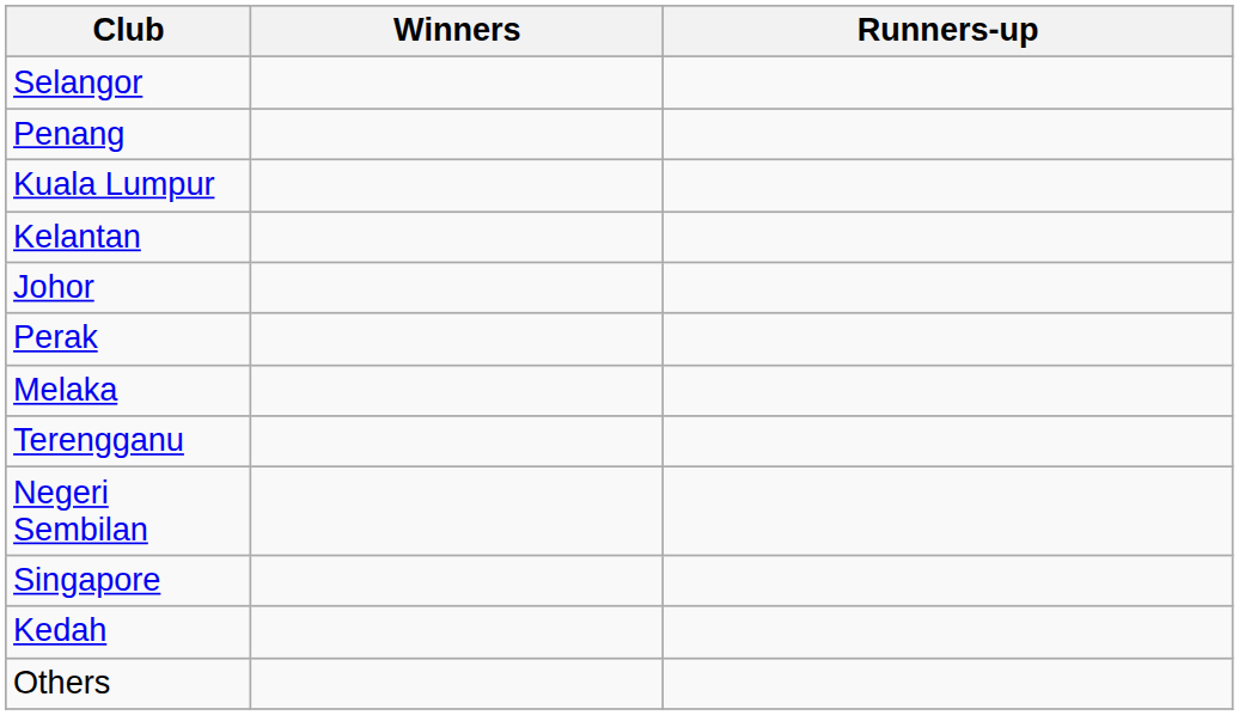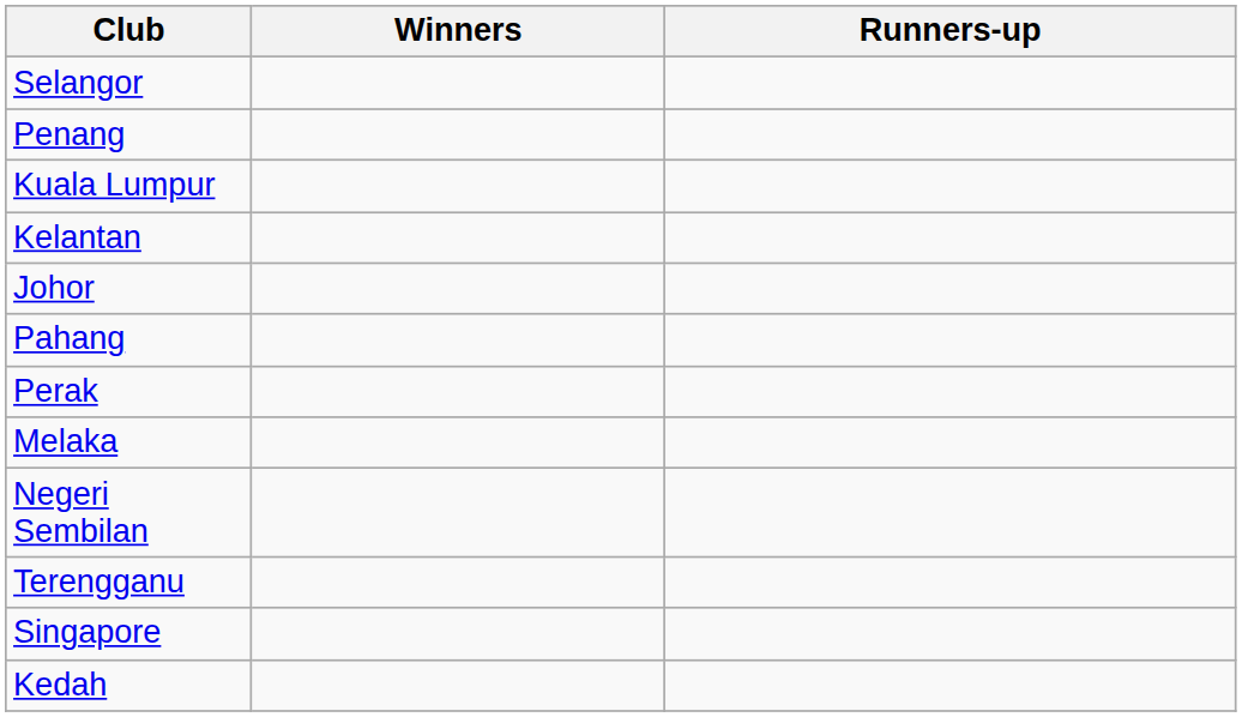 <table class="wikitable">
 <tr>
 <th style="width:20%;">Club</th>
 <th>Winners</th>
 <th>Runners-up</th>
 </tr>
 <tr>
 <td> <a href='#'>Selangor</a></td>
 <td></td>
 <td></td>
 </tr>
 <tr>
 <td> <a href='#'>Penang</a></td>
 <td></td>
 <td></td>
 </tr>
 <tr>
 <td> <a href='#'>Kuala Lumpur</a></td>
 <td></td>
 <td></td>
 </tr>
 <tr>
 <td> <a href='#'>Kelantan</a></td>
 <td></td>
 <td></td>
 </tr>
 <tr>
 <td> <a href='#'>Johor</a></td>
 <td></td>
 <td></td>
 </tr>
 <tr>
+<td> <a href='#'>Pahang</a></td>
+<td></td>
+<td></td>
+</tr>
+<tr>
 <td> <a href='#'>Perak</a></td>
 <td></td>
 <td></td>
 </tr>
 <tr>
 <td> <a href='#'>Melaka</a></td>
 <td></td>
 <td></td>
 </tr>
 <tr>
-<td> <a href='#'>Terengganu</a></td>
+<td> <a href='#'>Negeri Sembilan</a></td>
 <td></td>
 <td></td>
 </tr>
 <tr>
-<td> <a href='#'>Negeri Sembilan</a></td>
+<td> <a href='#'>Terengganu</a></td>
 <td></td>
 <td></td>
 </tr>
 <tr>
 <td> <a href='#'>Singapore</a></td>
 <td></td>
 <td></td>
 </tr>
 <tr>
 <td> <a href='#'>Kedah</a></td>
 <td></td>
 <td></td>
 </tr>
-<tr>
-<td> Others</td>
-<td></td>
-<td></td>
-</tr>
 </table>
